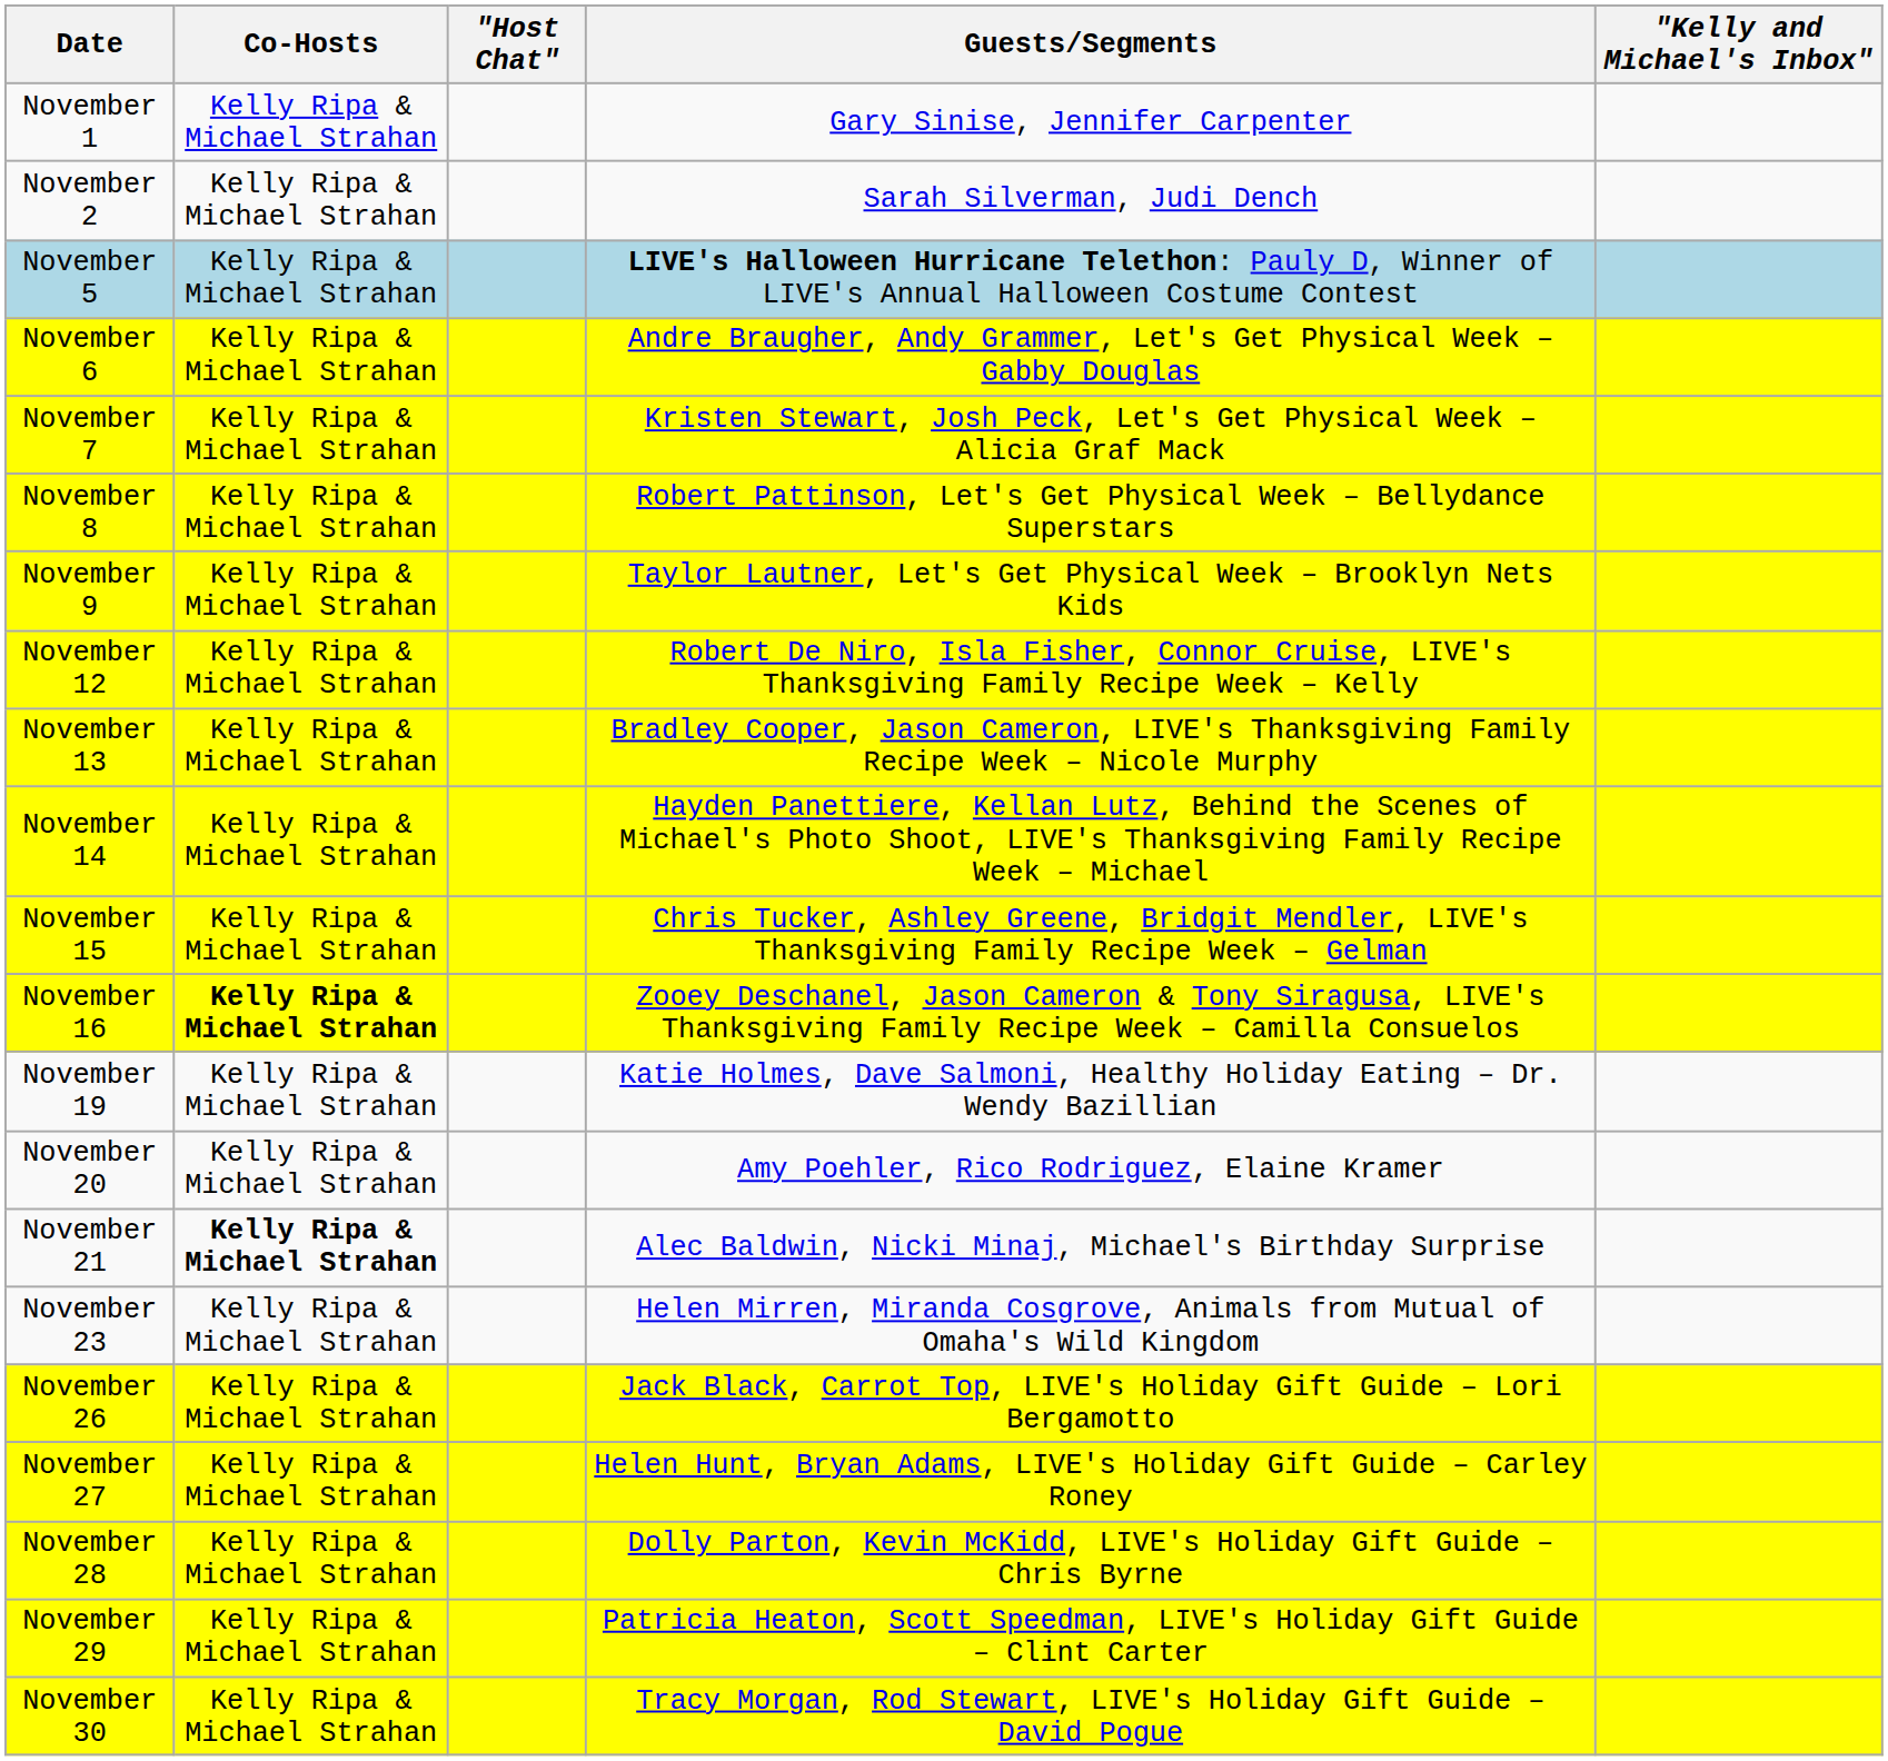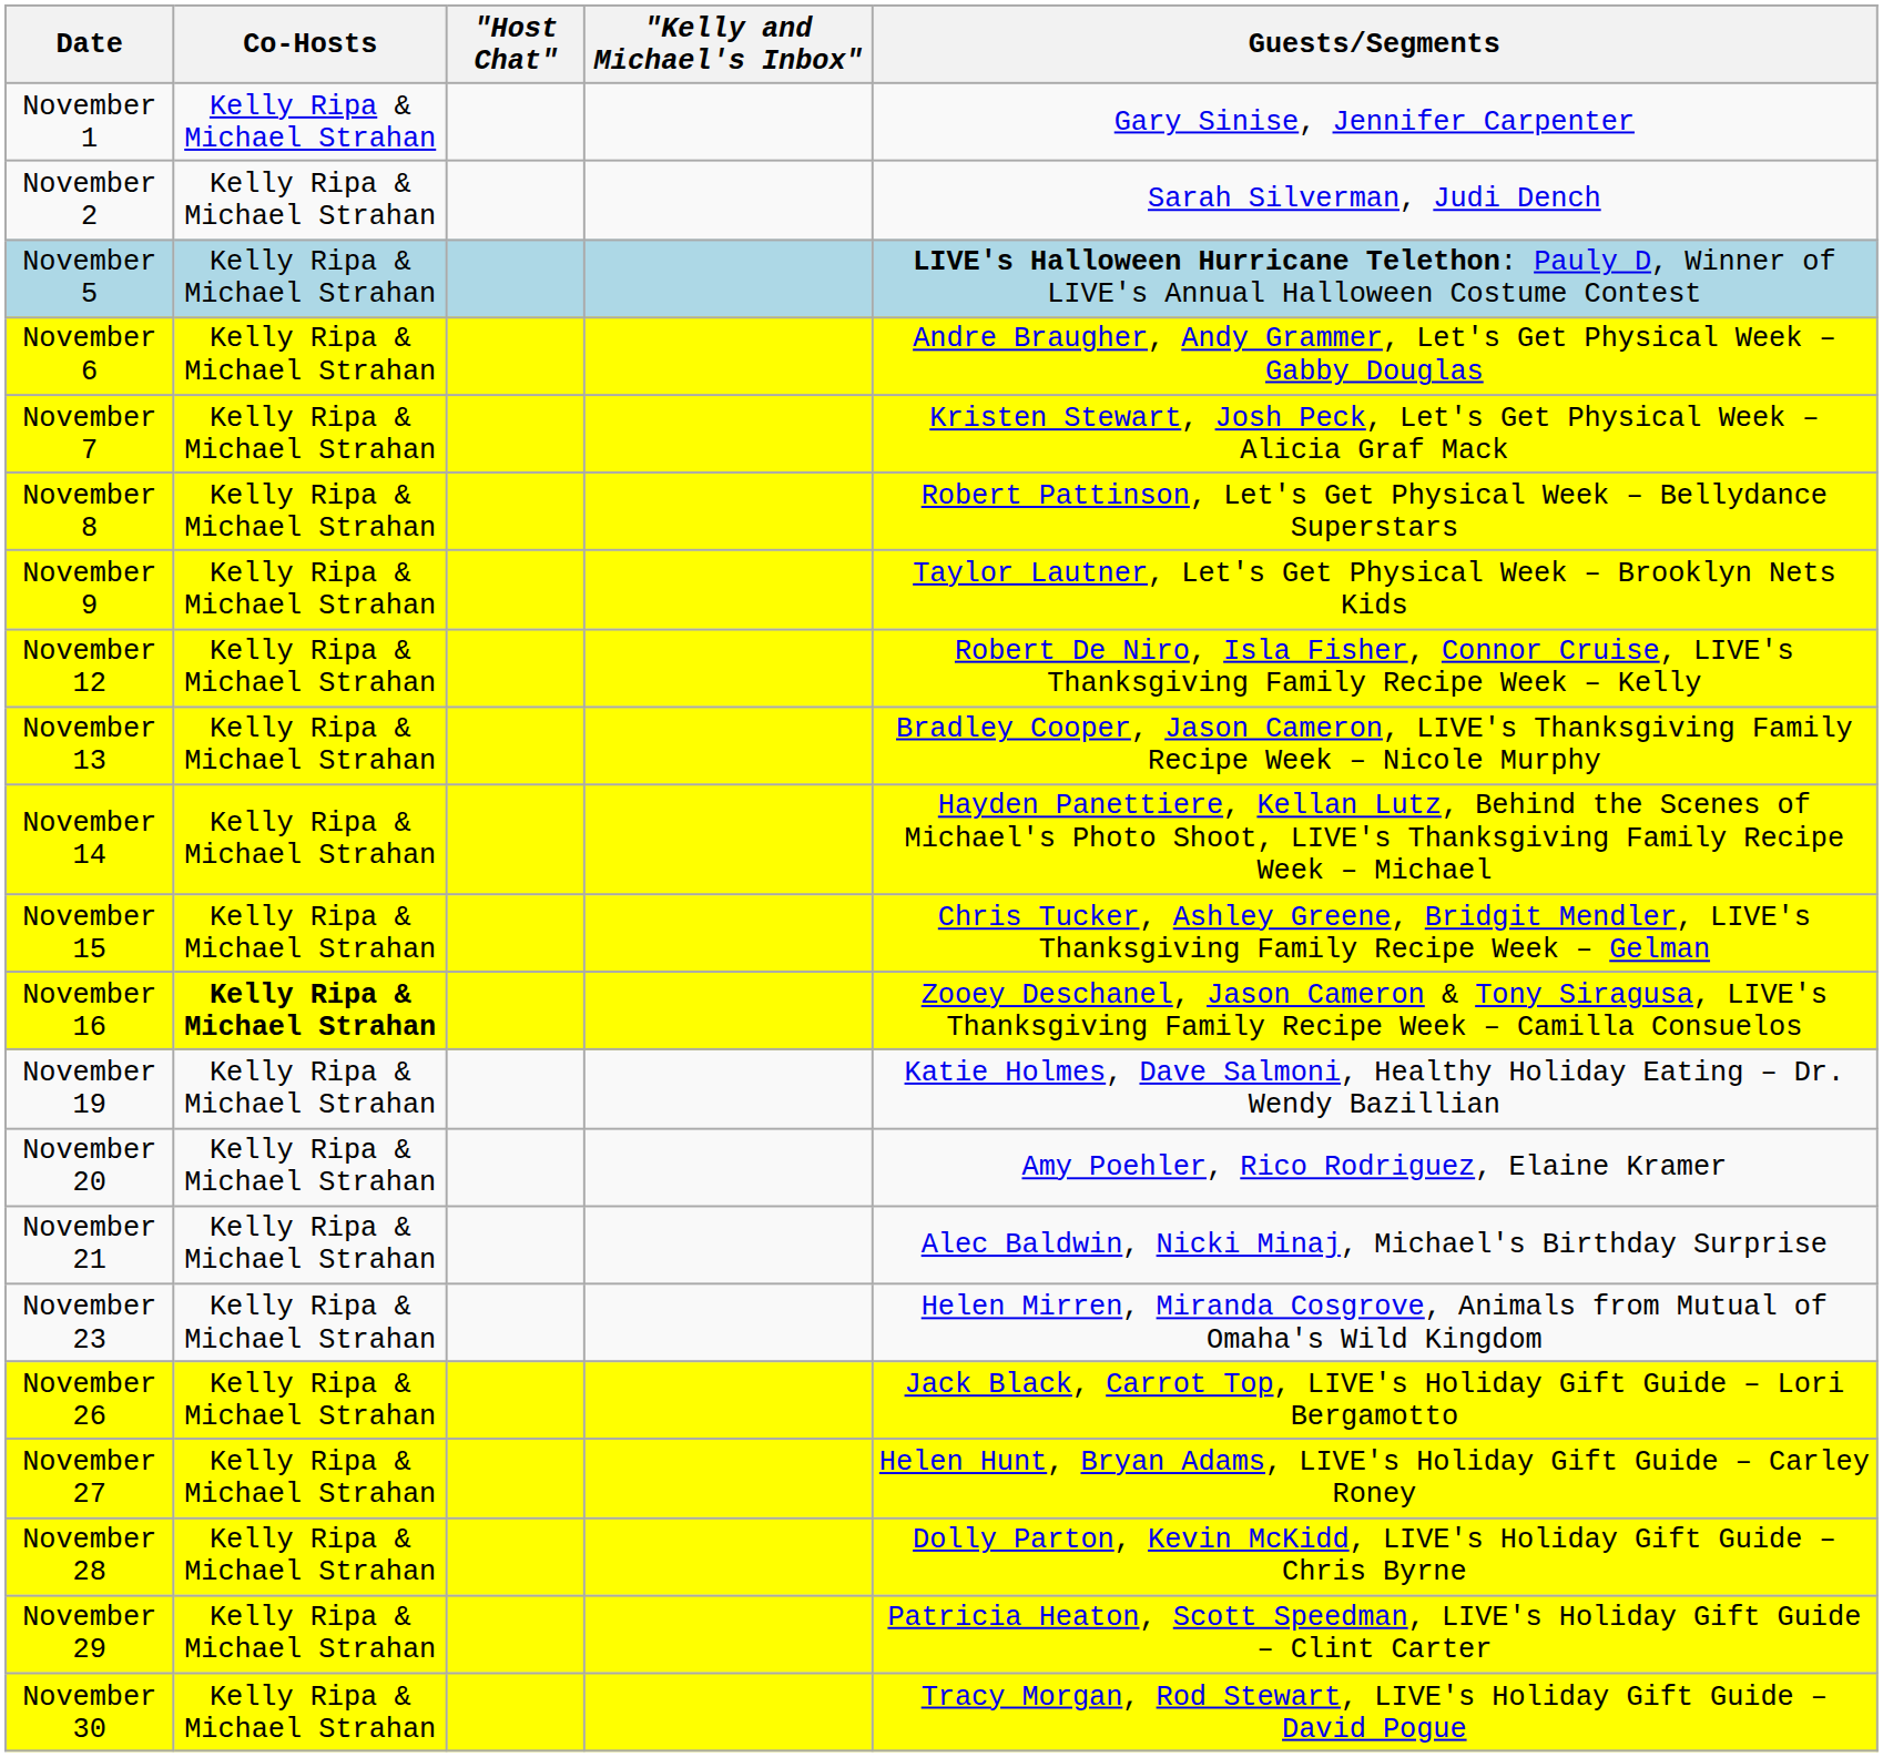 <table class="wikitable sortable" style="text-align:center;">
 <tr>
 <th>Date</th>
 <th>Co-Hosts</th>
 <th><em>"Host Chat"</em></th>
+<th><em>"Kelly and Michael's Inbox"</em></th>
 <th>Guests/Segments</th>
-<th><em>"Kelly and Michael's Inbox"</em></th>
 </tr>
 <tr>
 <td>November 1</td>
 <td><a href='#'>Kelly Ripa</a> & <a href='#'>Michael Strahan</a></td>
 <td></td>
+<td></td>
 <td><a href='#'>Gary Sinise</a>, <a href='#'>Jennifer Carpenter</a></td>
-<td></td>
 </tr>
 <tr>
 <td>November 2</td>
 <td>Kelly Ripa & Michael Strahan</td>
 <td></td>
+<td></td>
 <td><a href='#'>Sarah Silverman</a>, <a href='#'>Judi Dench</a></td>
-<td></td>
 </tr>
 <tr style="background:lightblue;">
 <td>November 5</td>
 <td>Kelly Ripa & Michael Strahan</td>
 <td></td>
+<td></td>
 <td><strong>LIVE's Halloween Hurricane Telethon</strong>: <a href='#'>Pauly D</a>, Winner of LIVE's Annual Halloween Costume Contest</td>
-<td></td>
 </tr>
 <tr style="background:yellow;">
 <td>November 6</td>
 <td>Kelly Ripa & Michael Strahan</td>
 <td></td>
+<td></td>
 <td><a href='#'>Andre Braugher</a>, <a href='#'>Andy Grammer</a>, Let's Get Physical Week – <a href='#'>Gabby Douglas</a></td>
-<td></td>
 </tr>
 <tr style="background:yellow;">
 <td>November 7</td>
 <td>Kelly Ripa & Michael Strahan</td>
 <td></td>
+<td></td>
 <td><a href='#'>Kristen Stewart</a>, <a href='#'>Josh Peck</a>, Let's Get Physical Week – Alicia Graf Mack</td>
-<td></td>
 </tr>
 <tr style="background:yellow;">
 <td>November 8</td>
 <td>Kelly Ripa & Michael Strahan</td>
 <td></td>
+<td></td>
 <td><a href='#'>Robert Pattinson</a>, Let's Get Physical Week – Bellydance Superstars</td>
-<td></td>
 </tr>
 <tr style="background:yellow;">
 <td>November 9</td>
 <td>Kelly Ripa & Michael Strahan</td>
 <td></td>
+<td></td>
 <td><a href='#'>Taylor Lautner</a>, Let's Get Physical Week – Brooklyn Nets Kids</td>
-<td></td>
 </tr>
 <tr style="background:yellow;">
 <td>November 12</td>
 <td>Kelly Ripa & Michael Strahan</td>
 <td></td>
+<td></td>
 <td><a href='#'>Robert De Niro</a>, <a href='#'>Isla Fisher</a>, <a href='#'>Connor Cruise</a>, LIVE's Thanksgiving Family Recipe Week – Kelly</td>
-<td></td>
 </tr>
 <tr style="background:yellow;">
 <td>November 13</td>
 <td>Kelly Ripa & Michael Strahan</td>
 <td></td>
+<td></td>
 <td><a href='#'>Bradley Cooper</a>, <a href='#'>Jason Cameron</a>, LIVE's Thanksgiving Family Recipe Week – Nicole Murphy</td>
-<td></td>
 </tr>
 <tr style="background:yellow;">
 <td>November 14</td>
 <td>Kelly Ripa & Michael Strahan</td>
 <td></td>
+<td></td>
 <td><a href='#'>Hayden Panettiere</a>, <a href='#'>Kellan Lutz</a>, Behind the Scenes of Michael's Photo Shoot, LIVE's Thanksgiving Family Recipe Week – Michael</td>
-<td></td>
 </tr>
 <tr style="background:yellow;">
 <td>November 15</td>
 <td>Kelly Ripa & Michael Strahan</td>
 <td></td>
+<td></td>
 <td><a href='#'>Chris Tucker</a>, <a href='#'>Ashley Greene</a>, <a href='#'>Bridgit Mendler</a>, LIVE's Thanksgiving Family Recipe Week – <a href='#'>Gelman</a></td>
-<td></td>
 </tr>
 <tr style="background:yellow;">
 <td>November 16</td>
 <td><strong>Kelly Ripa & Michael Strahan</strong></td>
 <td></td>
+<td></td>
 <td><a href='#'>Zooey Deschanel</a>, <a href='#'>Jason Cameron</a> & <a href='#'>Tony Siragusa</a>, LIVE's Thanksgiving Family Recipe Week – Camilla Consuelos</td>
-<td></td>
 </tr>
 <tr>
 <td>November 19</td>
 <td>Kelly Ripa & Michael Strahan</td>
 <td></td>
+<td></td>
 <td><a href='#'>Katie Holmes</a>, <a href='#'>Dave Salmoni</a>, Healthy Holiday Eating – Dr. Wendy Bazillian</td>
-<td></td>
 </tr>
 <tr>
 <td>November 20</td>
 <td>Kelly Ripa & Michael Strahan</td>
 <td></td>
+<td></td>
 <td><a href='#'>Amy Poehler</a>, <a href='#'>Rico Rodriguez</a>, Elaine Kramer</td>
-<td></td>
 </tr>
 <tr>
 <td>November 21</td>
-<td><strong>Kelly Ripa & Michael Strahan</strong></td>
+<td>Kelly Ripa & Michael Strahan</td>
+<td></td>
 <td></td>
 <td><a href='#'>Alec Baldwin</a>, <a href='#'>Nicki Minaj</a>, Michael's Birthday Surprise</td>
-<td></td>
 </tr>
 <tr>
 <td>November 23</td>
 <td>Kelly Ripa & Michael Strahan</td>
 <td></td>
+<td></td>
 <td><a href='#'>Helen Mirren</a>, <a href='#'>Miranda Cosgrove</a>, Animals from Mutual of Omaha's Wild Kingdom</td>
-<td></td>
 </tr>
 <tr style="background:yellow;">
 <td>November 26</td>
 <td>Kelly Ripa & Michael Strahan</td>
 <td></td>
+<td></td>
 <td><a href='#'>Jack Black</a>, <a href='#'>Carrot Top</a>, LIVE's Holiday Gift Guide – Lori Bergamotto</td>
-<td></td>
 </tr>
 <tr style="background:yellow;">
 <td>November 27</td>
 <td>Kelly Ripa & Michael Strahan</td>
 <td></td>
+<td></td>
 <td><a href='#'>Helen Hunt</a>, <a href='#'>Bryan Adams</a>, LIVE's Holiday Gift Guide – Carley Roney</td>
-<td></td>
 </tr>
 <tr style="background:yellow;">
 <td>November 28</td>
 <td>Kelly Ripa & Michael Strahan</td>
 <td></td>
+<td></td>
 <td><a href='#'>Dolly Parton</a>, <a href='#'>Kevin McKidd</a>, LIVE's Holiday Gift Guide – Chris Byrne</td>
-<td></td>
 </tr>
 <tr style="background:yellow;">
 <td>November 29</td>
 <td>Kelly Ripa & Michael Strahan</td>
 <td></td>
+<td></td>
 <td><a href='#'>Patricia Heaton</a>, <a href='#'>Scott Speedman</a>, LIVE's Holiday Gift Guide – Clint Carter</td>
-<td></td>
 </tr>
 <tr style="background:yellow;">
 <td>November 30</td>
 <td>Kelly Ripa & Michael Strahan</td>
 <td></td>
+<td></td>
 <td><a href='#'>Tracy Morgan</a>, <a href='#'>Rod Stewart</a>, LIVE's Holiday Gift Guide – <a href='#'>David Pogue</a></td>
-<td></td>
 </tr>
 </table>
